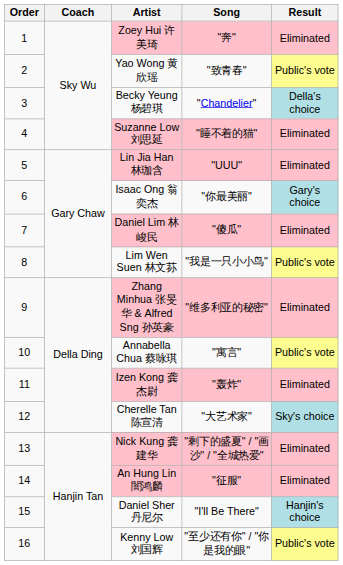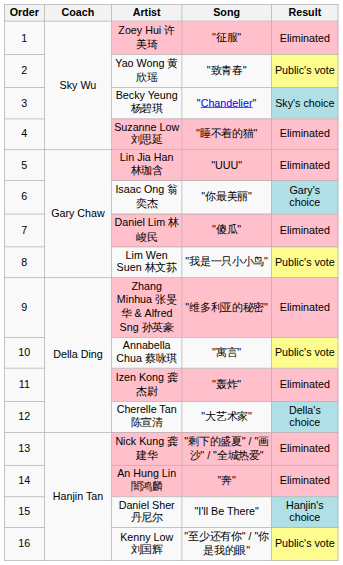 <table class="wikitable" style="text-align:center; width:80%;">
 <tr>
 <th scope="col" width="05%">Order</th>
 <th scope="col" width="15%">Coach</th>
 <th scope="col" width="15%">Artist</th>
 <th scope="col" width="20%">Song</th>
 <th scope="col" width="10%">Result</th>
 </tr>
 <tr>
 <td scope="row">1</td>
 <td rowspan="4">Sky Wu</td>
 <td style="background:pink;">Zoey Hui 许美琦</td>
-<td style="background:pink;">"奔"</td>
+<td style="background:pink;">"征服"</td>
 <td style="background:pink;">Eliminated</td>
 </tr>
 <tr>
 <td scope="row">2</td>
 <td>Yao Wong 黄欣瑶</td>
 <td>"致青春"</td>
 <td style="background:#fdfc8f;">Public's vote</td>
 </tr>
 <tr>
 <td scope="row">3</td>
 <td>Becky Yeung 杨碧琪</td>
 <td>"<a href='#'>Chandelier</a>"</td>
-<td style="background:#B0E0E6;">Della's choice</td>
+<td style="background:#B0E0E6;">Sky's choice</td>
 </tr>
 <tr>
 <td scope="row">4</td>
 <td style="background:pink;">Suzanne Low 刘思延</td>
 <td style="background:pink;">"睡不着的猫"</td>
 <td style="background:pink;">Eliminated</td>
 </tr>
 <tr>
 <td scope="row">5</td>
 <td rowspan="4">Gary Chaw</td>
 <td style="background:pink;">Lin Jia Han 林珈含</td>
 <td style="background:pink;">"UUU"</td>
 <td style="background:pink;">Eliminated</td>
 </tr>
 <tr>
 <td scope="row">6</td>
 <td>Isaac Ong 翁奕杰</td>
 <td>"你最美丽"</td>
 <td style="background:#B0E0E6;">Gary's choice</td>
 </tr>
 <tr>
 <td scope="row">7</td>
 <td style="background:pink;">Daniel Lim 林峻民</td>
 <td style="background:pink;">"傻瓜"</td>
 <td style="background:pink;">Eliminated</td>
 </tr>
 <tr>
 <td scope="row">8</td>
 <td>Lim Wen Suen 林文荪</td>
 <td>"我是一只小小鸟"</td>
 <td style="background:#fdfc8f;">Public's vote</td>
 </tr>
 <tr>
 <td scope="row">9</td>
 <td rowspan="4">Della Ding</td>
 <td style="background:pink;">Zhang Minhua 张旻华 & Alfred Sng 孙英豪</td>
 <td style="background:pink;">"维多利亚的秘密"</td>
 <td style="background:pink;">Eliminated</td>
 </tr>
 <tr>
 <td scope="row">10</td>
 <td>Annabella Chua 蔡咏琪</td>
 <td>"寓言"</td>
 <td style="background:#fdfc8f;">Public's vote</td>
 </tr>
 <tr>
 <td scope="row">11</td>
 <td style="background:pink;">Izen Kong 龚杰尉</td>
 <td style="background:pink;">"轰炸"</td>
 <td style="background:pink;">Eliminated</td>
 </tr>
 <tr>
 <td scope="row">12</td>
 <td>Cherelle Tan 陈宣清</td>
 <td>"大艺术家"</td>
-<td style="background:#B0E0E6;">Sky's choice</td>
+<td style="background:#B0E0E6;">Della's choice</td>
 </tr>
 <tr>
 <td>13</td>
 <td rowspan="4">Hanjin Tan</td>
 <td style="background:pink;">Nick Kung 龚建华</td>
 <td style="background:pink;">"剩下的盛夏" / "画沙" / "全城热爱"</td>
 <td style="background:pink;">Eliminated</td>
 </tr>
 <tr>
 <td>14</td>
 <td style="background:pink;">An Hung Lin 闇鸿麟</td>
-<td style="background:pink;">"征服"</td>
+<td style="background:pink;">"奔"</td>
 <td style="background:pink;">Eliminated</td>
 </tr>
 <tr>
 <td>15</td>
 <td>Daniel Sher 丹尼尔</td>
 <td>"I'll Be There"</td>
 <td style="background:#B0E0E6;">Hanjin's choice</td>
 </tr>
 <tr>
 <td>16</td>
 <td>Kenny Low 刘国辉</td>
 <td>"至少还有你" / "你是我的眼"</td>
 <td style="background:#fdfc8f;">Public's vote</td>
 </tr>
 </table>
